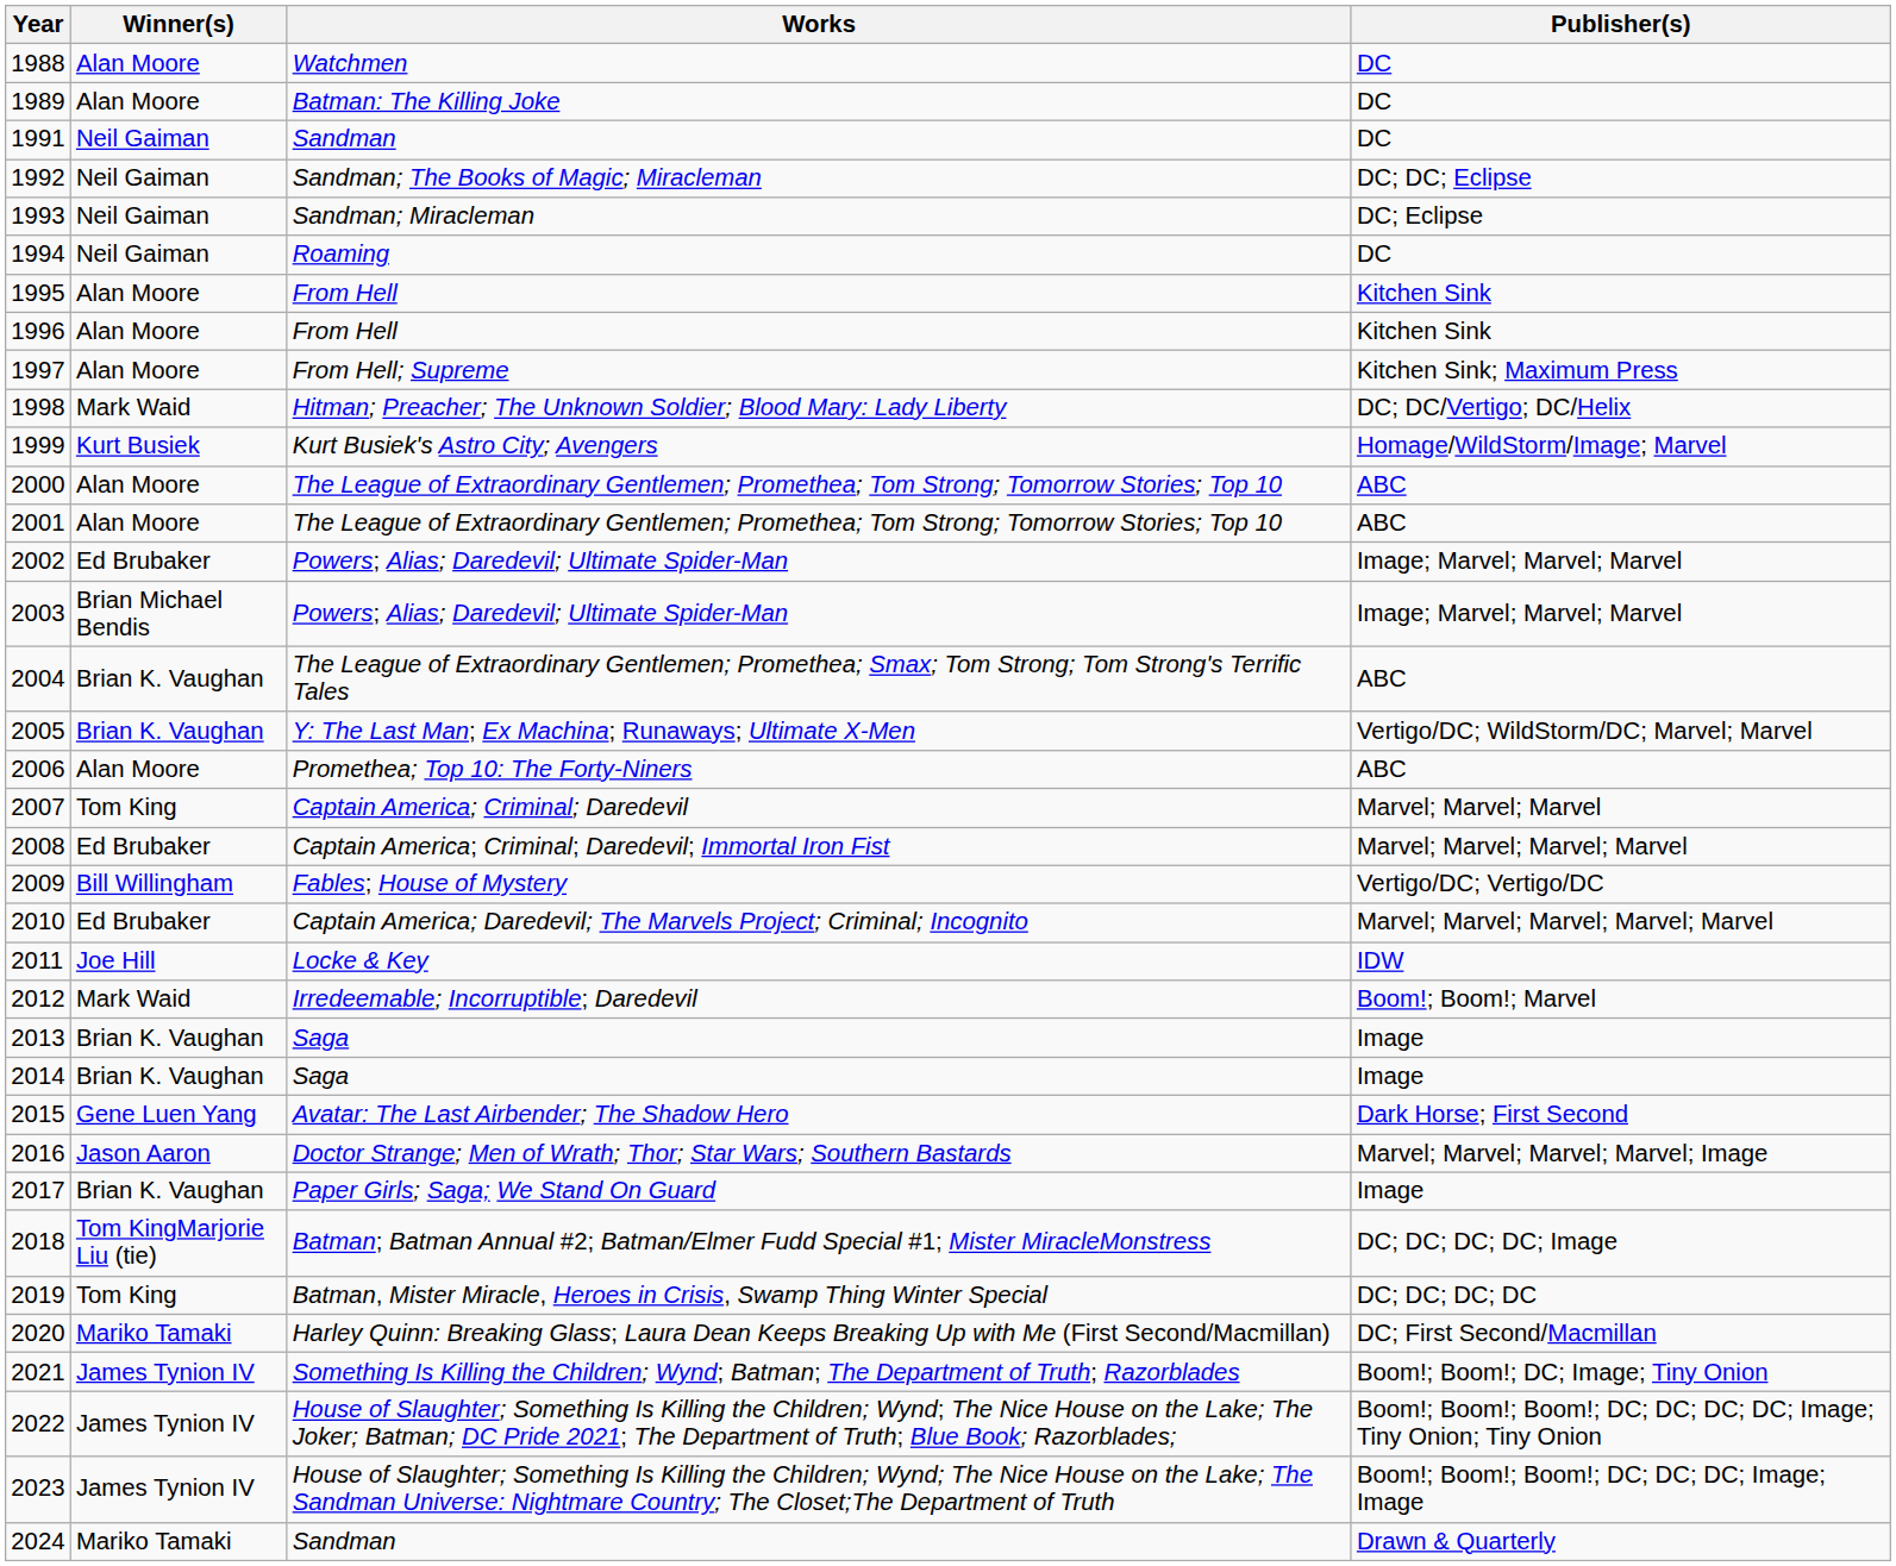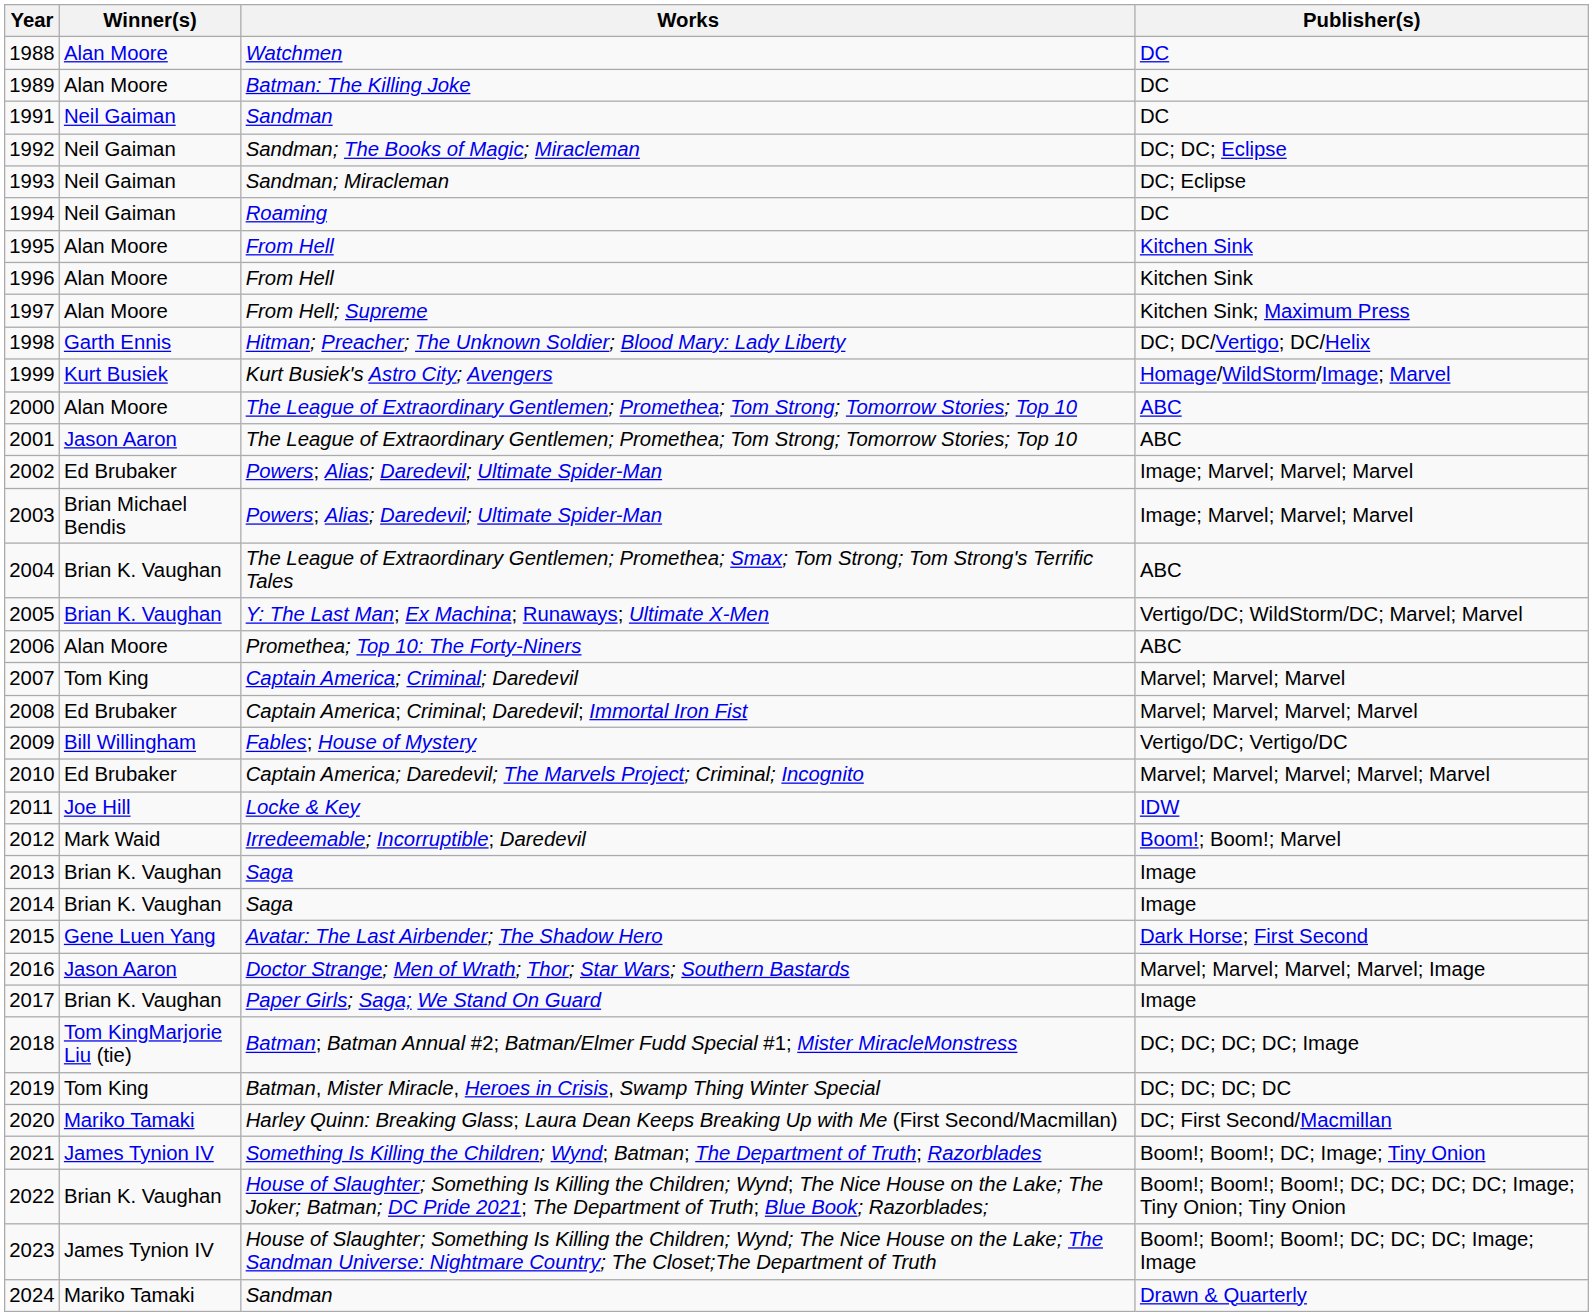 <table class="wikitable">
 <tr>
 <th>Year</th>
 <th>Winner(s)</th>
 <th>Works</th>
 <th>Publisher(s)</th>
 </tr>
 <tr>
 <td>1988</td>
 <td><a href='#'>Alan Moore</a></td>
 <td><em><a href='#'>Watchmen</a></em></td>
 <td><a href='#'>DC</a></td>
 </tr>
 <tr>
 <td>1989</td>
 <td>Alan Moore</td>
 <td><em><a href='#'>Batman: The Killing Joke</a></em></td>
 <td>DC</td>
 </tr>
 <tr>
 <td>1991</td>
 <td><a href='#'>Neil Gaiman</a></td>
 <td><em><a href='#'>Sandman</a></em></td>
 <td>DC</td>
 </tr>
 <tr>
 <td>1992</td>
 <td>Neil Gaiman</td>
 <td><em>Sandman; <a href='#'>The Books of Magic</a>; <a href='#'>Miracleman</a></em></td>
 <td>DC; DC; <a href='#'>Eclipse</a></td>
 </tr>
 <tr>
 <td>1993</td>
 <td>Neil Gaiman</td>
 <td><em>Sandman; Miracleman</em></td>
 <td>DC; Eclipse</td>
 </tr>
 <tr>
 <td>1994</td>
 <td>Neil Gaiman</td>
 <td><em><a href='#'>Roaming</a></em></td>
 <td>DC</td>
 </tr>
 <tr>
 <td>1995</td>
 <td>Alan Moore</td>
 <td><em><a href='#'>From Hell</a></em></td>
 <td><a href='#'>Kitchen Sink</a></td>
 </tr>
 <tr>
 <td>1996</td>
 <td>Alan Moore</td>
 <td><em>From Hell</em></td>
 <td>Kitchen Sink</td>
 </tr>
 <tr>
 <td>1997</td>
 <td>Alan Moore</td>
 <td><em>From Hell; <a href='#'>Supreme</a></em></td>
 <td>Kitchen Sink; <a href='#'>Maximum Press</a></td>
 </tr>
 <tr>
 <td>1998</td>
-<td>Mark Waid</td>
+<td><a href='#'>Garth Ennis</a></td>
 <td><em><a href='#'>Hitman</a>; <a href='#'>Preacher</a>; <a href='#'>The Unknown Soldier</a>; <a href='#'>Blood Mary: Lady Liberty</a></em></td>
 <td>DC; DC/<a href='#'>Vertigo</a>; DC/<a href='#'>Helix</a></td>
 </tr>
 <tr>
 <td>1999</td>
 <td><a href='#'>Kurt Busiek</a></td>
 <td><em>Kurt Busiek's <a href='#'>Astro City</a>; <a href='#'>Avengers</a></em></td>
 <td><a href='#'>Homage</a>/<a href='#'>WildStorm</a>/<a href='#'>Image</a>; <a href='#'>Marvel</a></td>
 </tr>
 <tr>
 <td>2000</td>
 <td>Alan Moore</td>
 <td><em><a href='#'>The League of Extraordinary Gentlemen</a>; <a href='#'>Promethea</a>;</em> <em><a href='#'>Tom Strong</a>;</em> <em><a href='#'>Tomorrow Stories</a>;</em> <em><a href='#'>Top 10</a></em></td>
 <td><a href='#'>ABC</a></td>
 </tr>
 <tr>
 <td>2001</td>
-<td>Alan Moore</td>
+<td><a href='#'>Jason Aaron</a></td>
 <td><em>The League of Extraordinary Gentlemen; Promethea;</em> <em>Tom Strong;</em> <em>Tomorrow Stories;</em> <em>Top 10</em></td>
 <td>ABC</td>
 </tr>
 <tr>
 <td>2002</td>
 <td>Ed Brubaker</td>
 <td><em><a href='#'>Powers</a></em>; <em><a href='#'>Alias</a>;</em> <em><a href='#'>Daredevil</a>;</em> <em><a href='#'>Ultimate Spider-Man</a></em></td>
 <td>Image; Marvel; Marvel; Marvel</td>
 </tr>
 <tr>
 <td>2003</td>
 <td>Brian Michael Bendis</td>
 <td><em><a href='#'>Powers</a></em>; <em><a href='#'>Alias</a>;</em> <em><a href='#'>Daredevil</a>;</em> <em><a href='#'>Ultimate Spider-Man</a></em></td>
 <td>Image; Marvel; Marvel; Marvel</td>
 </tr>
 <tr>
 <td>2004</td>
 <td>Brian K. Vaughan</td>
 <td><em>The League of Extraordinary Gentlemen; Promethea; <a href='#'>Smax</a>;</em> <em>Tom Strong;</em> <em>Tom Strong's Terrific Tales</em></td>
 <td>ABC</td>
 </tr>
 <tr>
 <td>2005</td>
 <td><a href='#'>Brian K. Vaughan</a></td>
 <td><em><a href='#'>Y: The Last Man</a></em>; <em><a href='#'>Ex Machina</a></em>; <a href='#'>Runaways</a>; <em><a href='#'>Ultimate X-Men</a></em></td>
 <td>Vertigo/DC; WildStorm/DC; Marvel; Marvel</td>
 </tr>
 <tr>
 <td>2006</td>
 <td>Alan Moore</td>
 <td><em>Promethea;</em> <em><a href='#'>Top 10: The Forty-Niners</a></em></td>
 <td>ABC</td>
 </tr>
 <tr>
 <td>2007</td>
 <td>Tom King</td>
 <td><em><a href='#'>Captain America</a>;</em> <em><a href='#'>Criminal</a>;</em> <em>Daredevil</em></td>
 <td>Marvel; Marvel; Marvel</td>
 </tr>
 <tr>
 <td>2008</td>
 <td>Ed Brubaker</td>
 <td><em>Captain America</em>; <em>Criminal</em>; <em>Daredevil</em>; <em><a href='#'>Immortal Iron Fist</a></em></td>
 <td>Marvel; Marvel; Marvel; Marvel</td>
 </tr>
 <tr>
 <td>2009</td>
 <td><a href='#'>Bill Willingham</a></td>
 <td><em><a href='#'>Fables</a></em>; <em><a href='#'>House of Mystery</a></em></td>
 <td>Vertigo/DC; Vertigo/DC</td>
 </tr>
 <tr>
 <td>2010</td>
 <td>Ed Brubaker</td>
 <td><em>Captain America;</em> <em>Daredevil;</em> <em><a href='#'>The Marvels Project</a>;</em> <em>Criminal;</em> <em><a href='#'>Incognito</a></em></td>
 <td>Marvel; Marvel; Marvel; Marvel; Marvel</td>
 </tr>
 <tr>
 <td>2011</td>
 <td><a href='#'>Joe Hill</a></td>
 <td><em><a href='#'>Locke & Key</a></em></td>
 <td><a href='#'>IDW</a></td>
 </tr>
 <tr>
 <td>2012</td>
 <td>Mark Waid</td>
 <td><em><a href='#'>Irredeemable</a>;</em> <em><a href='#'>Incorruptible</a></em>; <em>Daredevil</em></td>
 <td><a href='#'>Boom!</a>; Boom!; Marvel</td>
 </tr>
 <tr>
 <td>2013</td>
 <td>Brian K. Vaughan</td>
 <td><a href='#'><em>Saga</em></a></td>
 <td>Image</td>
 </tr>
 <tr>
 <td>2014</td>
 <td>Brian K. Vaughan</td>
 <td><em>Saga</em></td>
 <td>Image</td>
 </tr>
 <tr>
 <td>2015</td>
 <td><a href='#'>Gene Luen Yang</a></td>
 <td><em><a href='#'>Avatar: The Last Airbender</a>;</em> <em><a href='#'>The Shadow Hero</a></em></td>
 <td><a href='#'>Dark Horse</a>; <a href='#'>First Second</a></td>
 </tr>
 <tr>
 <td>2016</td>
 <td><a href='#'>Jason Aaron</a></td>
 <td><em><a href='#'>Doctor Strange</a>;</em> <em><a href='#'>Men of Wrath</a>;</em> <em><a href='#'>Thor</a>;</em> <em><a href='#'>Star Wars</a>;</em> <em><a href='#'>Southern Bastards</a></em></td>
 <td>Marvel; Marvel; Marvel; Marvel; Image</td>
 </tr>
 <tr>
 <td>2017</td>
 <td>Brian K. Vaughan</td>
 <td><em><a href='#'>Paper Girls</a>;</em> <a href='#'><em>Saga;</em></a> <em><a href='#'>We Stand On Guard</a></em></td>
 <td>Image</td>
 </tr>
 <tr>
 <td>2018</td>
 <td><a href='#'>Tom King</a><a href='#'>Marjorie Liu</a> (tie)</td>
 <td><em><a href='#'>Batman</a></em>; <em>Batman Annual</em> #2; <em>Batman/Elmer Fudd Special</em> #1; <em><a href='#'>Mister Miracle</a></em><em><a href='#'>Monstress</a></em></td>
 <td>DC; DC; DC; DC; Image</td>
 </tr>
 <tr>
 <td>2019</td>
 <td>Tom King</td>
 <td><em>Batman</em>, <em>Mister Miracle</em>, <em><a href='#'>Heroes in Crisis</a></em>, <em>Swamp Thing Winter Special</em></td>
 <td>DC; DC; DC; DC</td>
 </tr>
 <tr>
 <td>2020</td>
 <td><a href='#'>Mariko Tamaki</a></td>
 <td><em>Harley Quinn: Breaking Glass</em>; <em>Laura Dean Keeps Breaking Up with Me</em> (First Second/Macmillan)</td>
 <td>DC; First Second/<a href='#'>Macmillan</a></td>
 </tr>
 <tr>
 <td>2021</td>
 <td><a href='#'>James Tynion IV</a></td>
 <td><em><a href='#'>Something Is Killing the Children</a>;</em> <em><a href='#'>Wynd</a></em>; <em>Batman</em>; <em><a href='#'>The Department of Truth</a></em>; <em><a href='#'>Razorblades</a></em></td>
 <td>Boom!; Boom!; DC; Image; <a href='#'>Tiny Onion</a></td>
 </tr>
 <tr>
 <td>2022</td>
-<td>James Tynion IV</td>
+<td>Brian K. Vaughan</td>
 <td><em><a href='#'>House of Slaughter</a>; Something Is Killing the Children; Wynd</em>; <em>The Nice House on the Lake; The Joker; Batman; <a href='#'>DC Pride 2021</a></em>; <em>The Department of Truth</em>; <em><a href='#'>Blue Book</a>; Razorblades;</em></td>
 <td>Boom!; Boom!; Boom!; DC; DC; DC; DC; Image; Tiny Onion; Tiny Onion</td>
 </tr>
 <tr>
 <td>2023</td>
 <td>James Tynion IV</td>
 <td><em>House of Slaughter; Something Is Killing the Children; Wynd; The Nice House on the Lake; <a href='#'>The Sandman Universe: Nightmare Country</a>; The Closet;The Department of Truth</em></td>
 <td>Boom!; Boom!; Boom!; DC; DC; DC; Image; Image</td>
 </tr>
 <tr>
 <td>2024</td>
 <td>Mariko Tamaki</td>
 <td><em>Sandman</em></td>
 <td><a href='#'>Drawn & Quarterly</a></td>
 </tr>
 </table>
